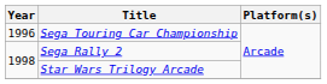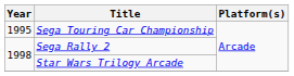 <table class="wikitable sortable">
 <tr>
 <th>Year</th>
 <th>Title</th>
 <th>Platform(s)</th>
 </tr>
 <tr>
-<td>1996</td>
+<td>1995</td>
 <td><em><a href='#'>Sega Touring Car Championship</a></em></td>
 <td rowspan="3"><a href='#'>Arcade</a></td>
 </tr>
 <tr>
 <td rowspan="2">1998</td>
 <td><em><a href='#'>Sega Rally 2</a></em></td>
 </tr>
 <tr>
 <td><em><a href='#'>Star Wars Trilogy Arcade</a></em></td>
 </tr>
 <tr>
 </tr>
 </table>
